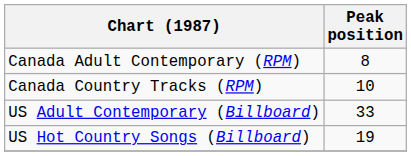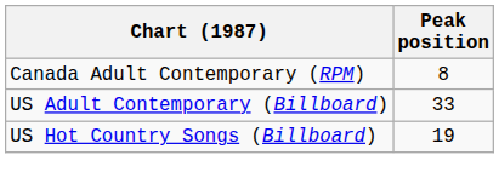 <table class="wikitable sortable">
 <tr>
 <th align="left">Chart (1987)</th>
 <th align="center">Peak<br>position</th>
 </tr>
 <tr>
 <td align="left">Canada Adult Contemporary (<em><a href='#'>RPM</a></em>)</td>
 <td align="center">8</td>
-</tr>
-<tr>
-<td align="left">Canada Country Tracks (<em><a href='#'>RPM</a></em>)</td>
-<td align="center">10</td>
 </tr>
 <tr>
 <td align="left">US <a href='#'>Adult Contemporary</a> (<em><a href='#'>Billboard</a></em>)</td>
 <td align="center">33</td>
 </tr>
 <tr>
 <td align="left">US <a href='#'>Hot Country Songs</a> (<em><a href='#'>Billboard</a></em>)</td>
 <td align="center">19</td>
 </tr>
 <tr>
 </tr>
 </table>
